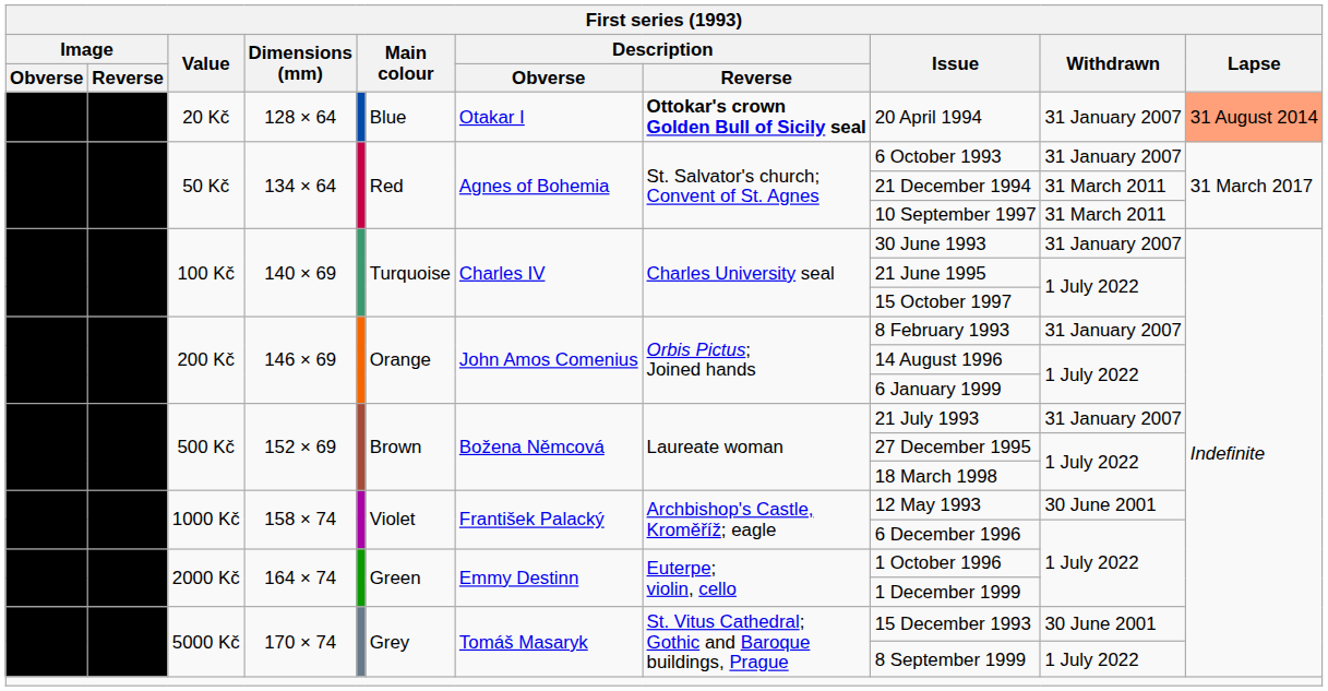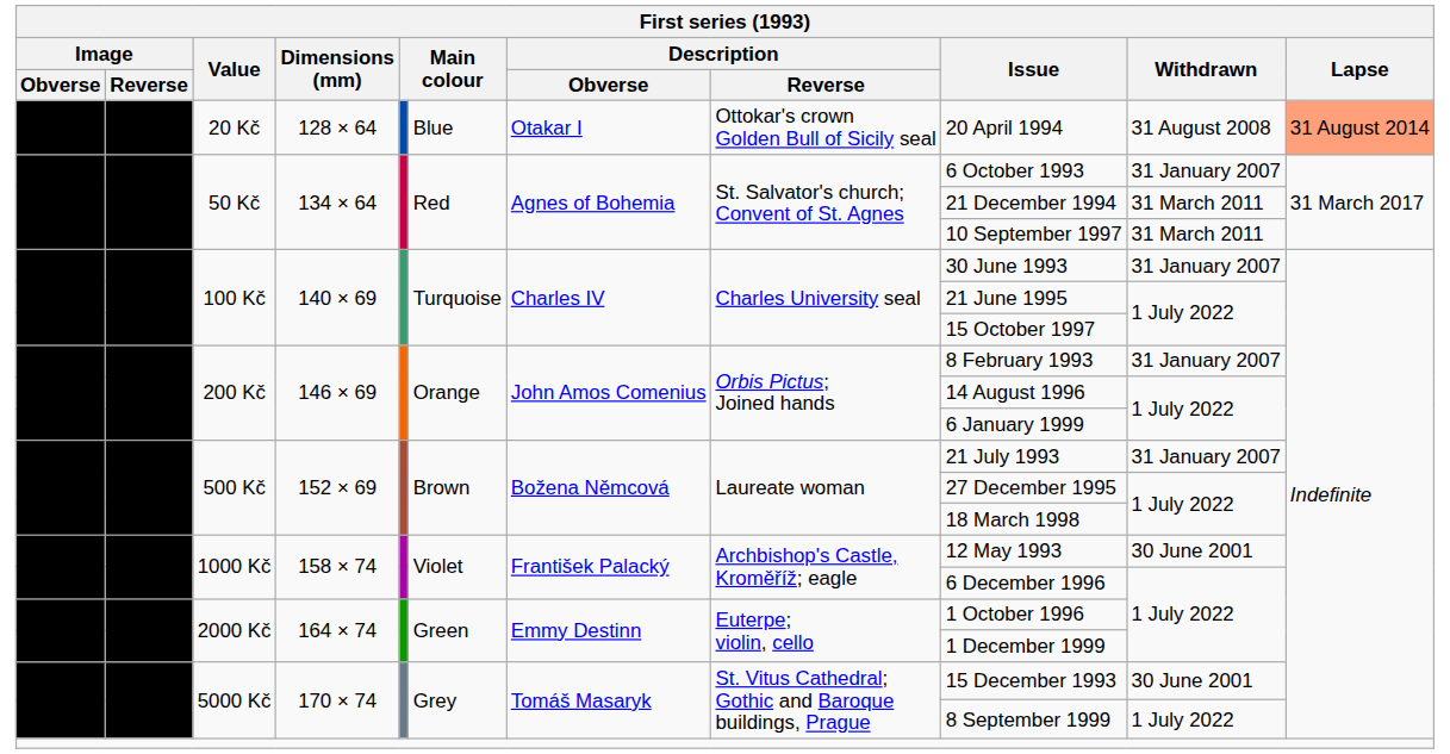 <table class="wikitable" style="margin:auto; font-size:90%; border-width:1px;">
 <tr>
 <th colspan=12>First series (1993)</th>
 </tr>
 <tr>
 <th colspan=2>Image</th>
 <th rowspan=2>Value</th>
 <th rowspan=2>Dimensions<br>(mm)</th>
 <th rowspan=2 colspan=2>Main<br>colour</th>
 <th colspan=2>Description</th>
 <th rowspan=2>Issue</th>
 <th rowspan=2>Withdrawn</th>
 <th rowspan=2>Lapse</th>
 </tr>
 <tr>
 <th>Obverse</th>
 <th>Reverse</th>
 <th>Obverse</th>
 <th>Reverse</th>
 </tr>
 <tr>
 <td align=center bgcolor="#000000"></td>
 <td align=center bgcolor="#000000"></td>
 <td align=center>20 Kč</td>
 <td align=center>128 × 64</td>
 <td style="background:#004AAA;"></td>
 <td>Blue</td>
 <td><a href='#'>Otakar I</a></td>
-<td><strong>Ottokar's crown<br><a href='#'>Golden Bull of Sicily</a> seal</strong></td>
+<td>Ottokar's crown<br><a href='#'>Golden Bull of Sicily</a> seal</td>
 <td>20 April 1994</td>
-<td>31 January 2007</td>
+<td>31 August 2008</td>
 <td style="background: lightsalmon;">31 August 2014</td>
 </tr>
 <tr>
 <td align=center bgcolor="#000000" rowspan="3"></td>
 <td align=center bgcolor="#000000" rowspan="3"></td>
 <td align=center rowspan="3">50 Kč</td>
 <td align=center rowspan="3">134 × 64</td>
 <td rowspan=3 style="background:#C60045;"></td>
 <td rowspan=3>Red</td>
 <td rowspan=3><a href='#'>Agnes of Bohemia</a></td>
 <td rowspan=3>St. Salvator's church;<br><a href='#'>Convent of St. Agnes</a></td>
 <td>6 October 1993</td>
 <td>31 January 2007</td>
 <td rowspan=3>31 March 2017</td>
 </tr>
 <tr>
 <td>21 December 1994</td>
 <td>31 March 2011</td>
 </tr>
 <tr>
 <td>10 September 1997</td>
 <td>31 March 2011</td>
 </tr>
 <tr>
 <td align=center bgcolor="#000000" rowspan="3"></td>
 <td align=center bgcolor="#000000" rowspan="3"></td>
 <td align=center rowspan="3">100 Kč</td>
 <td align=center rowspan="3">140 × 69</td>
 <td rowspan=3 style="background:#3A996E;"></td>
 <td rowspan=3>Turquoise</td>
 <td rowspan=3><a href='#'>Charles IV</a></td>
 <td rowspan=3><a href='#'>Charles University</a> seal</td>
 <td>30 June 1993</td>
 <td>31 January 2007</td>
 <td rowspan=15><em>Indefinite</em></td>
 </tr>
 <tr>
 <td>21 June 1995</td>
 <td rowspan=2>1 July 2022</td>
 </tr>
 <tr>
 <td>15 October 1997</td>
 </tr>
 <tr>
 <td align=center bgcolor="#000000" rowspan="3"></td>
 <td align=center bgcolor="#000000" rowspan="3"></td>
 <td align=center rowspan="3">200 Kč</td>
 <td align=center rowspan="3">146 × 69</td>
 <td rowspan=3 style="background:#F46600;"></td>
 <td rowspan=3>Orange</td>
 <td rowspan=3><a href='#'>John Amos Comenius</a></td>
 <td rowspan=3><em><a href='#'>Orbis Pictus</a></em>;<br>Joined hands</td>
 <td>8 February 1993</td>
 <td>31 January 2007</td>
 </tr>
 <tr>
 <td>14 August 1996</td>
 <td rowspan=2>1 July 2022</td>
 </tr>
 <tr>
 <td>6 January 1999</td>
 </tr>
 <tr>
 <td align=center bgcolor="#000000" rowspan="3"></td>
 <td align=center bgcolor="#000000" rowspan="3"></td>
 <td align=center rowspan="3">500 Kč</td>
 <td align=center rowspan="3">152 × 69</td>
 <td rowspan=3 style="background:#A34C39;"></td>
 <td rowspan=3>Brown</td>
 <td rowspan=3><a href='#'>Božena Němcová</a></td>
 <td rowspan=3>Laureate woman</td>
 <td>21 July 1993</td>
 <td>31 January 2007</td>
 </tr>
 <tr>
 <td>27 December 1995</td>
 <td rowspan=2>1 July 2022</td>
 </tr>
 <tr>
 <td>18 March 1998</td>
 </tr>
 <tr>
 <td align=center bgcolor="#000000" rowspan="2"></td>
 <td align=center bgcolor="#000000" rowspan="2"></td>
 <td align=center rowspan="2">1000 Kč</td>
 <td align=center rowspan="2">158 × 74</td>
 <td rowspan=2 style="background:#A803A5;"></td>
 <td rowspan=2>Violet</td>
 <td rowspan=2><a href='#'>František Palacký</a></td>
 <td rowspan=2><a href='#'>Archbishop's Castle,<br>Kroměříž</a>; eagle</td>
 <td>12 May 1993</td>
 <td>30 June 2001</td>
 </tr>
 <tr>
 <td>6 December 1996</td>
 <td rowspan=3>1 July 2022</td>
 </tr>
 <tr>
 <td align=center bgcolor="#000000" rowspan="2"></td>
 <td align=center bgcolor="#000000" rowspan="2"></td>
 <td align=center rowspan="2">2000 Kč</td>
 <td align=center rowspan="2">164 × 74</td>
 <td rowspan=2 style="background:#0C9900;"></td>
 <td rowspan=2>Green</td>
 <td rowspan=2><a href='#'>Emmy Destinn</a></td>
 <td rowspan=2><a href='#'>Euterpe</a>;<br><a href='#'>violin</a>, <a href='#'>cello</a></td>
 <td>1 October 1996</td>
 </tr>
 <tr>
 <td>1 December 1999</td>
 </tr>
 <tr>
 <td align=center bgcolor="#000000" rowspan="2"></td>
 <td align=center bgcolor="#000000" rowspan="2"></td>
 <td align=center rowspan="2">5000 Kč</td>
 <td align=center rowspan="2">170 × 74</td>
 <td rowspan=2 style="background:#687989;"></td>
 <td rowspan=2>Grey</td>
 <td rowspan=2><a href='#'>Tomáš Masaryk</a></td>
 <td rowspan=2><a href='#'>St. Vitus Cathedral</a>;<br><a href='#'>Gothic</a> and <a href='#'>Baroque</a><br>buildings, <a href='#'>Prague</a></td>
 <td>15 December 1993</td>
 <td>30 June 2001</td>
 </tr>
 <tr>
 <td>8 September 1999</td>
 <td>1 July 2022</td>
 </tr>
 <tr>
 <td colspan="12"></td>
 </tr>
 </table>
